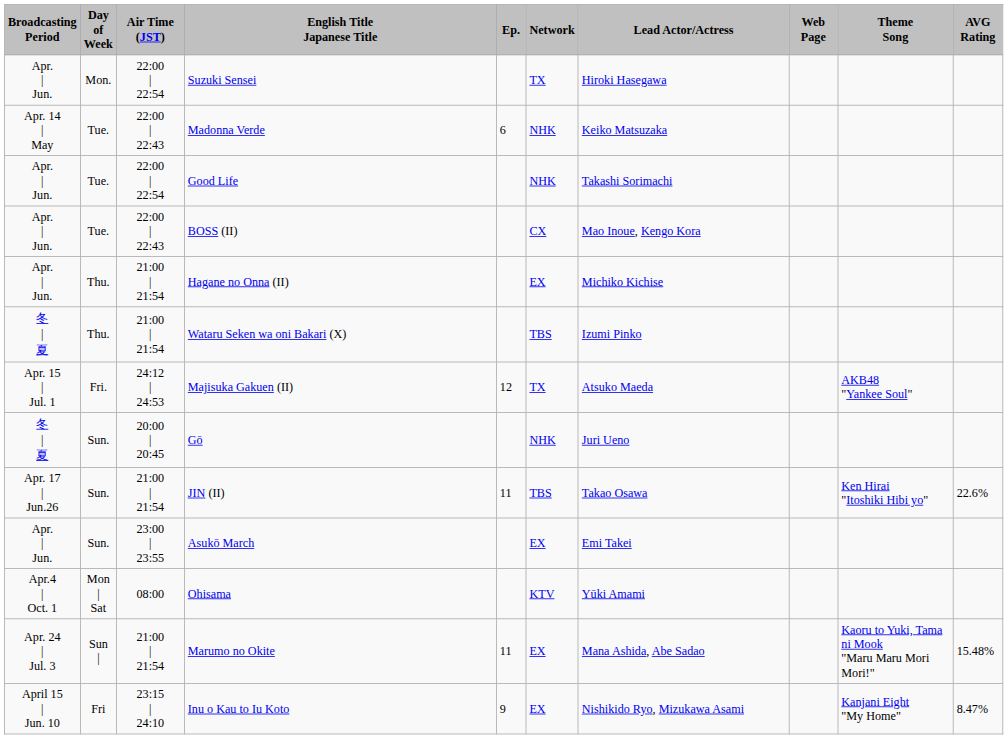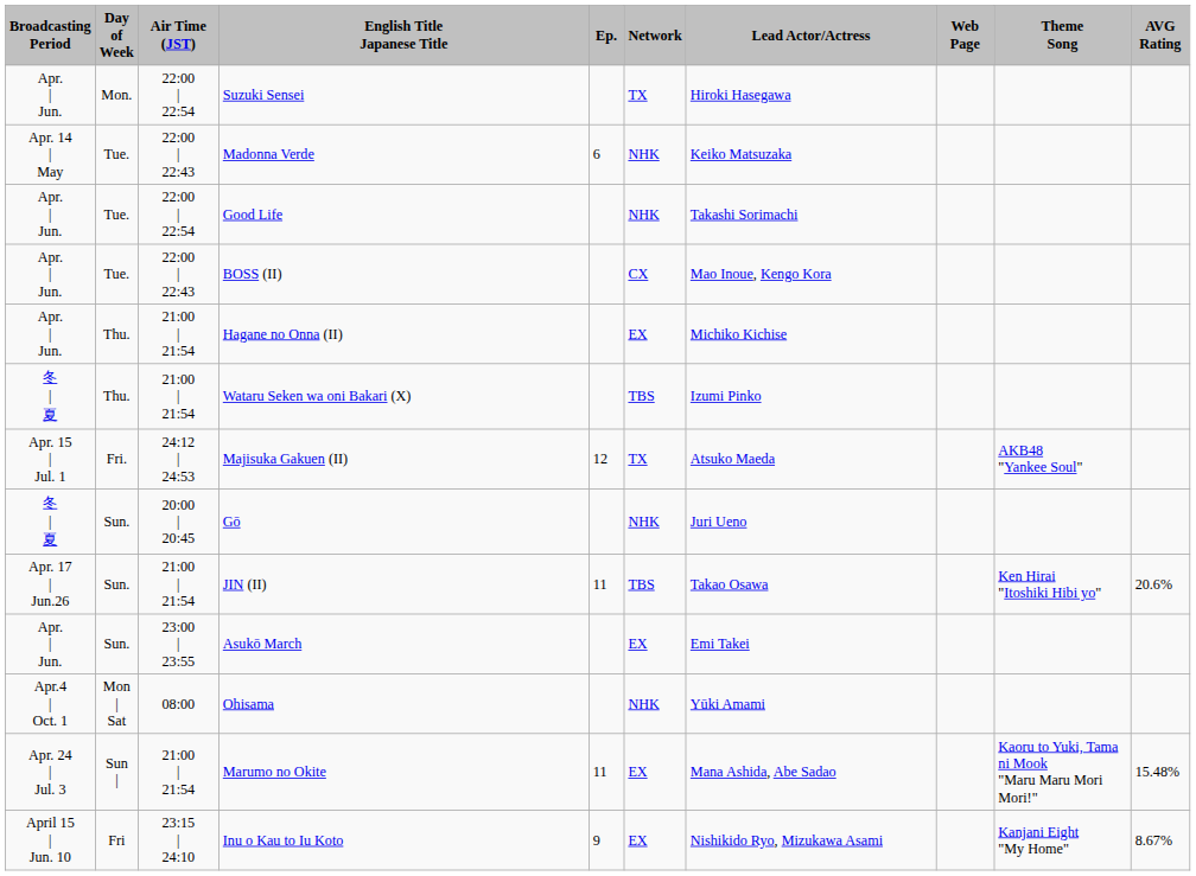 <table border="1"  cellpadding="4" cellspacing="0" style="margin: 1em 1em 1em 0; background: #F9F9F9; border: 1px #AAA solid; border-collapse: collapse; font-size: 95%;">
 <tr>
 <th align=center width=7% bgcolor="silver">Broadcasting<br>Period</th>
 <th align=center width=2% bgcolor="silver">Day<br>of<br>Week</th>
 <th align=center width=7% bgcolor="silver">Air Time<br>(<a href='#'>JST</a>)</th>
 <th align=center width=33% bgcolor="silver">English Title<br>Japanese Title</th>
 <th align=center width=3% bgcolor="silver">Ep.</th>
 <th align=center width=4% bgcolor="silver">Network</th>
 <th align=center width=22% bgcolor="silver">Lead Actor/Actress</th>
 <th align=center width=5% bgcolor="silver">Web<br>Page</th>
 <th align=center width=12% bgcolor="silver">Theme<br>Song</th>
 <th align=center width=5% bgcolor="silver">AVG<br>Rating</th>
 </tr>
 <tr>
 <td align=center>Apr.<br> | <br>Jun.</td>
 <td align=center>Mon.</td>
 <td align=center>22:00<br> | <br>22:54</td>
 <td><a href='#'>Suzuki Sensei</a><br></td>
 <td></td>
 <td><a href='#'>TX</a></td>
 <td><a href='#'>Hiroki Hasegawa</a></td>
 <td></td>
 <td></td>
 <td></td>
 </tr>
 <tr>
 <td align=center>Apr. 14<br> | <br>May</td>
 <td align=center>Tue.</td>
 <td align=center>22:00<br> | <br>22:43</td>
 <td><a href='#'>Madonna Verde</a><br></td>
 <td>6</td>
 <td><a href='#'>NHK</a></td>
 <td><a href='#'>Keiko Matsuzaka</a></td>
 <td></td>
 <td></td>
 <td></td>
 </tr>
 <tr>
 <td align=center>Apr.<br> | <br>Jun.</td>
 <td align=center>Tue.</td>
 <td align=center>22:00<br> | <br>22:54</td>
 <td><a href='#'>Good Life</a><br></td>
 <td></td>
 <td><a href='#'>NHK</a></td>
 <td><a href='#'>Takashi Sorimachi</a></td>
 <td></td>
 <td></td>
 <td></td>
 </tr>
 <tr>
 <td align=center>Apr.<br> | <br>Jun.</td>
 <td align=center>Tue.</td>
 <td align=center>22:00<br> | <br>22:43</td>
 <td><a href='#'>BOSS</a> (II)<br></td>
 <td></td>
 <td><a href='#'>CX</a></td>
 <td><a href='#'>Mao Inoue</a>, <a href='#'>Kengo Kora</a></td>
 <td></td>
 <td></td>
 <td></td>
 </tr>
 <tr>
 <td align=center>Apr.<br> | <br>Jun.</td>
 <td align=center>Thu.</td>
 <td align=center>21:00<br> | <br>21:54</td>
 <td><a href='#'>Hagane no Onna</a> (II)<br></td>
 <td></td>
 <td><a href='#'>EX</a></td>
 <td><a href='#'>Michiko Kichise</a></td>
 <td></td>
 <td></td>
 <td></td>
 </tr>
 <tr>
 <td align=center><a href='#'>冬</a><br> | <br><a href='#'>夏</a></td>
 <td align=center>Thu.</td>
 <td align=center>21:00<br> | <br>21:54</td>
 <td><a href='#'>Wataru Seken wa oni Bakari</a> (X)<br></td>
 <td></td>
 <td><a href='#'>TBS</a></td>
 <td><a href='#'>Izumi Pinko</a></td>
 <td></td>
 <td></td>
 <td></td>
 </tr>
 <tr>
 <td align=center>Apr. 15<br> | <br>Jul. 1</td>
 <td align=center>Fri.</td>
 <td align=center>24:12<br> | <br>24:53</td>
 <td><a href='#'>Majisuka Gakuen</a> (II)<br></td>
 <td>12</td>
 <td><a href='#'>TX</a></td>
 <td><a href='#'>Atsuko Maeda</a></td>
 <td></td>
 <td><a href='#'>AKB48</a> <br> "<a href='#'>Yankee Soul</a>"</td>
 <td></td>
 </tr>
 <tr>
 <td align=center><a href='#'>冬</a><br> | <br><a href='#'>夏</a></td>
 <td align=center>Sun.</td>
 <td align=center>20:00<br> | <br>20:45</td>
 <td><a href='#'>Gō</a><br></td>
 <td></td>
 <td><a href='#'>NHK</a></td>
 <td><a href='#'>Juri Ueno</a></td>
 <td></td>
 <td></td>
 <td></td>
 </tr>
 <tr>
 <td align=center>Apr. 17<br> | <br>Jun.26</td>
 <td align=center>Sun.</td>
 <td align=center>21:00<br> | <br>21:54</td>
 <td><a href='#'>JIN</a> (II)<br></td>
 <td>11</td>
 <td><a href='#'>TBS</a></td>
 <td><a href='#'>Takao Osawa</a></td>
 <td></td>
 <td><a href='#'>Ken Hirai</a> <br> "<a href='#'>Itoshiki Hibi yo</a>"</td>
-<td>22.6%</td>
+<td>20.6%</td>
 </tr>
 <tr>
 <td align=center>Apr.<br> | <br>Jun.</td>
 <td align=center>Sun.</td>
 <td align=center>23:00<br> | <br>23:55</td>
 <td><a href='#'>Asukō March</a><br></td>
 <td></td>
 <td><a href='#'>EX</a></td>
 <td><a href='#'>Emi Takei</a></td>
 <td></td>
 <td></td>
 <td></td>
 </tr>
 <tr>
 <td align=center>Apr.4 <br> | <br>Oct. 1</td>
 <td align=center>Mon <br> | <br> Sat</td>
 <td align=center>08:00<br></td>
 <td><a href='#'>Ohisama</a><br></td>
 <td></td>
-<td><a href='#'>KTV</a></td>
+<td><a href='#'>NHK</a></td>
 <td><a href='#'>Yūki Amami</a></td>
 <td></td>
 <td></td>
 <td></td>
 </tr>
 <tr>
 <td align=center>Apr. 24<br> | <br> Jul. 3</td>
 <td align=center>Sun <br> | <br></td>
 <td align=center>21:00 <br> | <br> 21:54</td>
 <td><a href='#'>Marumo no Okite</a><br></td>
 <td>11</td>
 <td><a href='#'>EX</a></td>
 <td><a href='#'>Mana Ashida</a>, <a href='#'>Abe Sadao</a></td>
 <td></td>
 <td><a href='#'>Kaoru to Yuki, Tama ni Mook</a> <br> "Maru Maru Mori Mori!"</td>
 <td>15.48%</td>
 </tr>
 <tr>
 <td align=center>April 15<br> | <br> Jun. 10</td>
 <td align=center>Fri</td>
 <td align=center>23:15<br> | <br> 24:10</td>
 <td><a href='#'>Inu o Kau to Iu Koto</a><br></td>
 <td>9</td>
 <td><a href='#'>EX</a></td>
 <td><a href='#'>Nishikido Ryo</a>, <a href='#'>Mizukawa Asami</a></td>
 <td></td>
 <td><a href='#'>Kanjani Eight</a> <br> "My Home"</td>
-<td>8.47%</td>
+<td>8.67%</td>
 </tr>
 </table>
